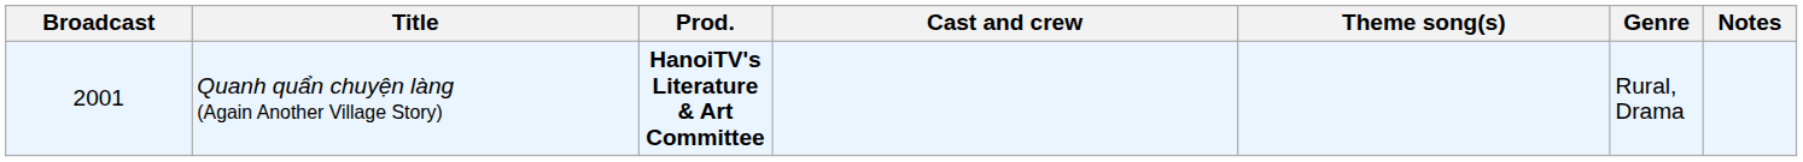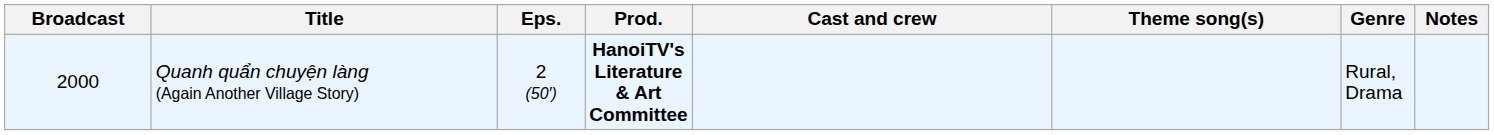 <table class="wikitable sortable">
 <tr>
 <th style="width:10%;">Broadcast</th>
 <th style="width:24%;">Title</th>
+<th style="width:6%;">Eps.</th>
 <th style="width:5%;">Prod.</th>
 <th style="width:25%;">Cast and crew</th>
 <th style="width:20%;">Theme song(s)</th>
 <th style="width:5%;">Genre</th>
 <th style="width:5%;">Notes</th>
 </tr>
 <tr ---- bgcolor="#ebf5ff">
-<td style="text-align:center;">2001<br></td>
+<td style="text-align:center;">2000<br></td>
 <td><em>Quanh quẩn chuyện làng</em> <br><small>(Again Another Village Story)</small></td>
+<td style="text-align:center;">2<br><small><em>(50′)</em></small></td>
 <td style="text-align:center;"><strong>HanoiTV's Literature & Art Committee</strong></td>
 <td></td>
 <td></td>
 <td>Rural, Drama</td>
 <td></td>
 </tr>
 </table>
